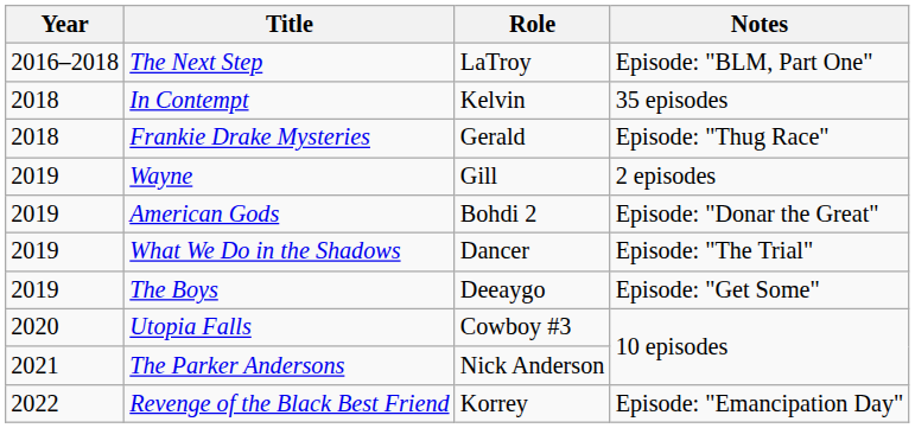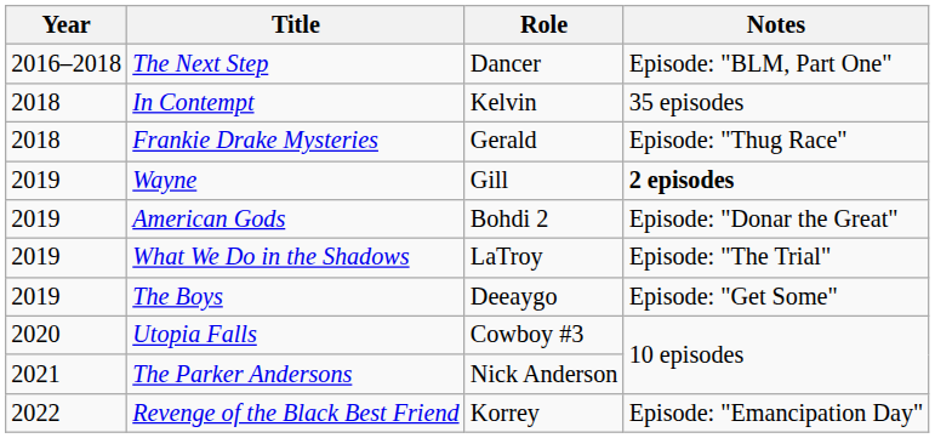 <table class="wikitable sortable">
 <tr>
 <th>Year</th>
 <th>Title</th>
 <th>Role</th>
 <th>Notes</th>
 </tr>
 <tr>
 <td>2016–2018</td>
 <td data-sort-value="Next Step, The"><a href='#'><em>The Next Step</em></a></td>
-<td>LaTroy</td>
+<td>Dancer</td>
 <td>Episode: "BLM, Part One"</td>
 </tr>
 <tr>
 <td>2018</td>
 <td><em><a href='#'>In Contempt</a></em></td>
 <td>Kelvin</td>
 <td>35 episodes</td>
 </tr>
 <tr>
 <td>2018</td>
 <td><em><a href='#'>Frankie Drake Mysteries</a></em></td>
 <td>Gerald</td>
 <td>Episode: "Thug Race"</td>
 </tr>
 <tr>
 <td>2019</td>
 <td><a href='#'><em>Wayne</em></a></td>
 <td>Gill</td>
-<td>2 episodes</td>
+<td><strong>2 episodes</strong></td>
 </tr>
 <tr>
 <td>2019</td>
 <td><a href='#'><em>American Gods</em></a></td>
 <td>Bohdi 2</td>
 <td>Episode: "Donar the Great"</td>
 </tr>
 <tr>
 <td>2019</td>
 <td><a href='#'><em>What We Do in the Shadows</em></a></td>
-<td>Dancer</td>
+<td>LaTroy</td>
 <td>Episode: "The Trial"</td>
 </tr>
 <tr>
 <td>2019</td>
 <td data-sort-value="Boys, The"><a href='#'><em>The Boys</em></a></td>
 <td>Deeaygo</td>
 <td>Episode: "Get Some"</td>
 </tr>
 <tr>
 <td>2020</td>
 <td><em><a href='#'>Utopia Falls</a></em></td>
 <td>Cowboy #3</td>
 <td rowspan="2">10 episodes</td>
 </tr>
 <tr>
 <td>2021</td>
 <td data-sort-value="Parker Andersons, The"><em><a href='#'>The Parker Andersons</a></em></td>
 <td>Nick Anderson</td>
 </tr>
 <tr>
 <td>2022</td>
 <td><em><a href='#'>Revenge of the Black Best Friend</a></em></td>
 <td>Korrey</td>
 <td>Episode: "Emancipation Day"</td>
 </tr>
 </table>
